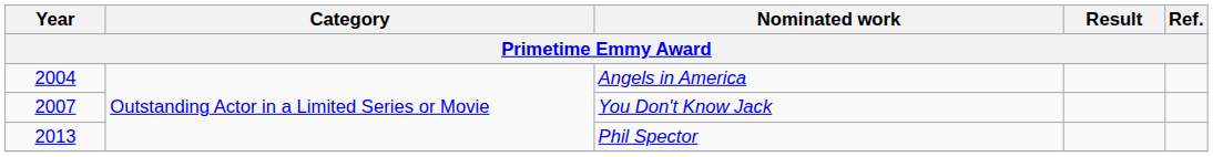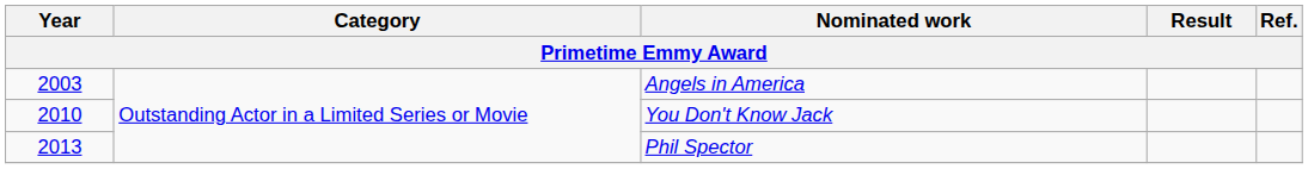 <table class=wikitable>
 <tr>
 <th scope="col" style="width:5em;">Year</th>
 <th scope="col" style="width:26em;">Category</th>
 <th scope="col" style="width:25em;">Nominated work</th>
 <th scope="col" style="width:5em;">Result</th>
 <th>Ref.</th>
 </tr>
 <tr>
 <th colspan=5><a href='#'>Primetime Emmy Award</a></th>
 </tr>
 <tr>
-<td style="text-align:center;"><a href='#'>2004</a></td>
+<td style="text-align:center;"><a href='#'>2003</a></td>
 <td rowspan=3><a href='#'>Outstanding Actor in a Limited Series or Movie</a></td>
 <td><em><a href='#'>Angels in America</a></em></td>
 <td></td>
 <td style="text-align:center;"></td>
 </tr>
 <tr>
-<td style="text-align:center;"><a href='#'>2007</a></td>
+<td style="text-align:center;"><a href='#'>2010</a></td>
 <td><em><a href='#'>You Don't Know Jack</a></em></td>
 <td></td>
 <td style="text-align:center;"></td>
 </tr>
 <tr>
 <td style="text-align:center;"><a href='#'>2013</a></td>
 <td><em><a href='#'>Phil Spector</a></em></td>
 <td></td>
 <td style="text-align:center;"></td>
 </tr>
 <tr>
 </tr>
 </table>
